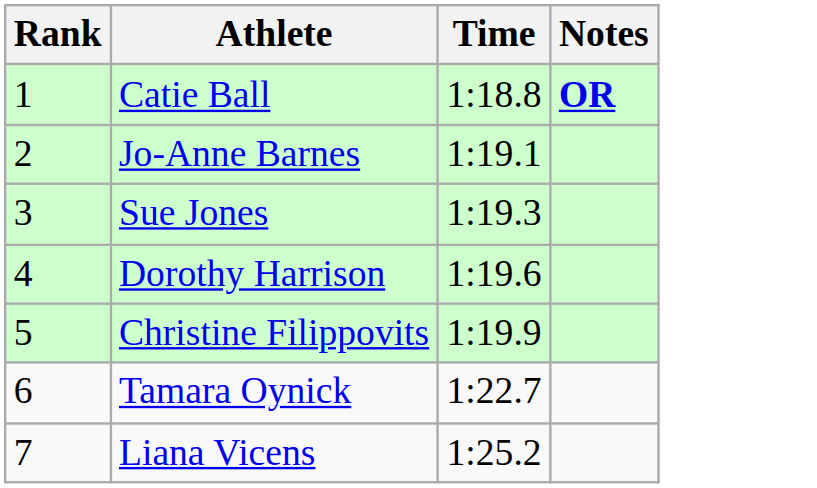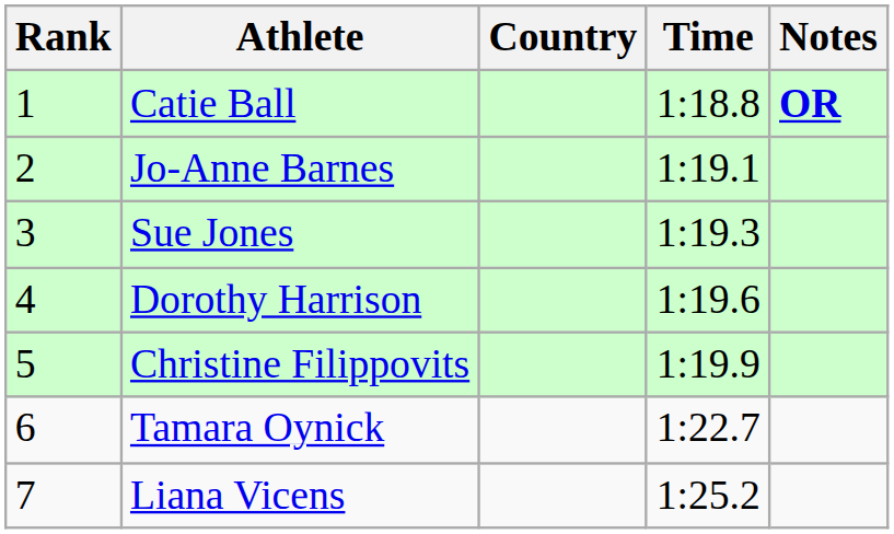 <table class="wikitable sortable">
 <tr>
 <th>Rank</th>
 <th>Athlete</th>
+<th>Country</th>
 <th>Time</th>
 <th>Notes</th>
 </tr>
 <tr bgcolor=#CCFFCC>
 <td>1</td>
 <td><a href='#'>Catie Ball</a></td>
+<td></td>
 <td>1:18.8</td>
 <td><strong> <a href='#'>OR</a> </strong></td>
 </tr>
 <tr bgcolor=#CCFFCC>
 <td>2</td>
 <td><a href='#'>Jo-Anne Barnes</a></td>
+<td></td>
 <td>1:19.1</td>
 <td><strong> </strong></td>
 </tr>
 <tr bgcolor=#CCFFCC>
 <td>3</td>
 <td><a href='#'>Sue Jones</a></td>
+<td></td>
 <td>1:19.3</td>
 <td><strong> </strong></td>
 </tr>
 <tr bgcolor=#CCFFCC>
 <td>4</td>
 <td><a href='#'>Dorothy Harrison</a></td>
+<td></td>
 <td>1:19.6</td>
 <td><strong> </strong></td>
 </tr>
 <tr bgcolor=#CCFFCC>
 <td>5</td>
 <td><a href='#'>Christine Filippovits</a></td>
+<td></td>
 <td>1:19.9</td>
 <td><strong> </strong></td>
 </tr>
 <tr>
 <td>6</td>
 <td><a href='#'>Tamara Oynick</a></td>
+<td></td>
 <td>1:22.7</td>
 <td><strong> </strong></td>
 </tr>
 <tr>
 <td>7</td>
 <td><a href='#'>Liana Vicens</a></td>
+<td></td>
 <td>1:25.2</td>
 <td><strong> </strong></td>
 </tr>
 </table>
